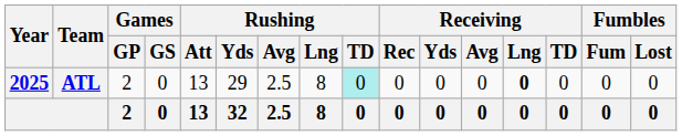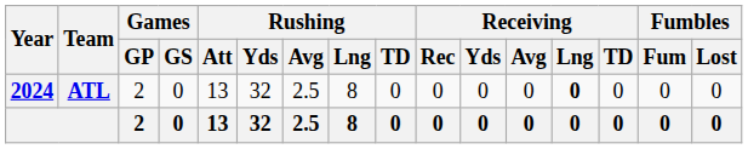 <table class="wikitable" style="text-align: center;">
 <tr>
 <th rowspan="2">Year</th>
 <th rowspan="2">Team</th>
 <th colspan="2">Games</th>
 <th colspan="5">Rushing</th>
 <th colspan="5">Receiving</th>
 <th colspan="2">Fumbles</th>
 </tr>
 <tr>
 <th>GP</th>
 <th>GS</th>
 <th>Att</th>
 <th>Yds</th>
 <th>Avg</th>
 <th>Lng</th>
 <th>TD</th>
 <th>Rec</th>
 <th>Yds</th>
 <th>Avg</th>
 <th>Lng</th>
 <th>TD</th>
 <th>Fum</th>
 <th>Lost</th>
 </tr>
 <tr>
-<th><a href='#'>2025</a></th>
+<th><a href='#'>2024</a></th>
 <th><a href='#'>ATL</a></th>
 <td>2</td>
 <td>0</td>
 <td>13</td>
-<td>29</td>
+<td>32</td>
 <td>2.5</td>
 <td>8</td>
-<td style="background: paleturquoise;">0</td>
+<td>0</td>
 <td>0</td>
 <td>0</td>
 <td>0</td>
 <td><strong>0</strong></td>
 <td>0</td>
 <td>0</td>
 <td>0</td>
 </tr>
 <tr>
 <th colspan="2"></th>
 <th>2</th>
 <th>0</th>
 <th>13</th>
 <th>32</th>
 <th>2.5</th>
 <th>8</th>
 <th>0</th>
 <th>0</th>
 <th>0</th>
 <th>0</th>
 <th>0</th>
 <th>0</th>
 <th>0</th>
 <th>0</th>
 </tr>
 </table>
